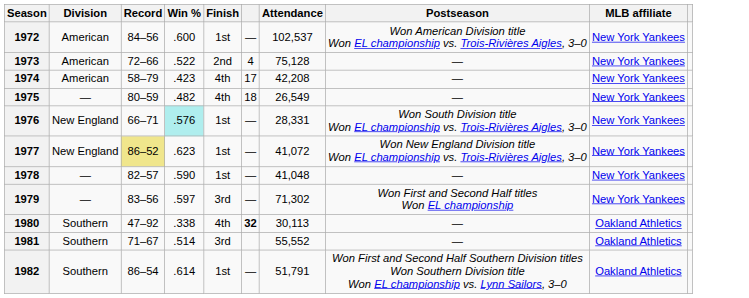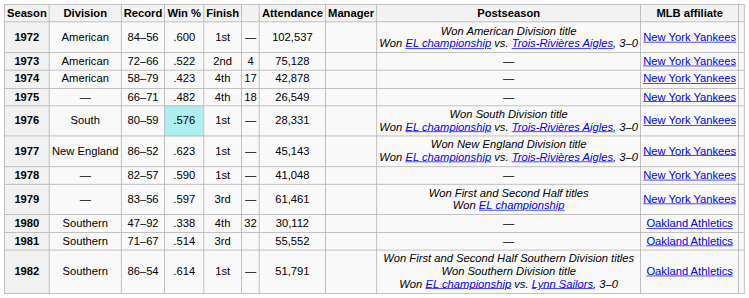 <table class="wikitable sortable plainrowheaders" style="text-align:center;">
 <tr>
 <th scope="col">Season</th>
 <th scope="col">Division</th>
 <th scope="col">Record</th>
 <th scope="col">Win %</th>
 <th scope="col">Finish</th>
 <th scope="col"></th>
 <th scope="col">Attendance</th>
+<th scope="col">Manager</th>
 <th scope="col">Postseason</th>
 <th scope="col">MLB affiliate</th>
 <th scope="col" class="unsortable"></th>
 </tr>
 <tr>
 <th scope="row" style="text-align:center">1972</th>
 <td>American</td>
 <td>84–56</td>
 <td>.600</td>
 <td>1st</td>
 <td>—</td>
 <td>102,537</td>
+<td></td>
 <td><em>Won American Division title<br>Won <a href='#'>EL championship</a> vs. <a href='#'>Trois-Rivières Aigles</a>, 3–0</em></td>
 <td><a href='#'>New York Yankees</a></td>
 <td></td>
 </tr>
 <tr>
 <th scope="row" style="text-align:center">1973</th>
 <td>American</td>
 <td>72–66</td>
 <td>.522</td>
 <td>2nd</td>
 <td>4</td>
 <td>75,128</td>
+<td></td>
 <td>—</td>
 <td><a href='#'>New York Yankees</a></td>
 <td></td>
 </tr>
 <tr>
 <th scope="row" style="text-align:center">1974</th>
 <td>American</td>
 <td>58–79</td>
 <td>.423</td>
 <td>4th</td>
 <td>17</td>
-<td>42,208</td>
+<td>42,878</td>
+<td></td>
 <td>—</td>
 <td><a href='#'>New York Yankees</a></td>
 <td></td>
 </tr>
 <tr>
 <th scope="row" style="text-align:center">1975</th>
 <td>—</td>
-<td>80–59</td>
+<td>66–71</td>
 <td>.482</td>
 <td>4th</td>
 <td>18</td>
 <td>26,549</td>
+<td></td>
 <td>—</td>
 <td><a href='#'>New York Yankees</a></td>
 <td></td>
 </tr>
 <tr>
 <th scope="row" style="text-align:center">1976</th>
-<td>New England</td>
-<td>66–71</td>
+<td>South</td>
+<td>80–59</td>
 <td style="background: paleturquoise;">.576</td>
 <td>1st</td>
 <td>—</td>
 <td>28,331</td>
+<td></td>
 <td><em>Won South Division title<br>Won <a href='#'>EL championship</a> vs. <a href='#'>Trois-Rivières Aigles</a>, 3–0</em></td>
 <td><a href='#'>New York Yankees</a></td>
 <td></td>
 </tr>
 <tr>
 <th scope="row" style="text-align:center">1977</th>
 <td>New England</td>
-<td style="background: khaki;">86–52</td>
+<td>86–52</td>
 <td>.623</td>
 <td>1st</td>
 <td>—</td>
-<td>41,072</td>
+<td>45,143</td>
+<td></td>
 <td><em>Won New England Division title<br>Won <a href='#'>EL championship</a> vs. <a href='#'>Trois-Rivières Aigles</a>, 3–0</em></td>
 <td><a href='#'>New York Yankees</a></td>
 <td></td>
 </tr>
 <tr>
 <th scope="row" style="text-align:center">1978</th>
 <td>—</td>
 <td>82–57</td>
 <td>.590</td>
 <td>1st</td>
 <td>—</td>
 <td>41,048</td>
+<td></td>
 <td>—</td>
 <td><a href='#'>New York Yankees</a></td>
 <td></td>
 </tr>
 <tr>
 <th scope="row" style="text-align:center">1979</th>
 <td>—</td>
 <td>83–56</td>
 <td>.597</td>
 <td>3rd</td>
 <td>—</td>
-<td>71,302</td>
+<td>61,461</td>
+<td></td>
 <td><em>Won First and Second Half titles<br>Won <a href='#'>EL championship</a></em></td>
 <td><a href='#'>New York Yankees</a></td>
 <td></td>
 </tr>
 <tr>
 <th scope="row" style="text-align:center">1980</th>
 <td>Southern</td>
 <td>47–92</td>
 <td>.338</td>
 <td>4th</td>
-<td><strong>32</strong></td>
-<td>30,113</td>
+<td>32</td>
+<td>30,112</td>
+<td></td>
 <td>—</td>
 <td><a href='#'>Oakland Athletics</a></td>
 <td></td>
 </tr>
 <tr>
 <th scope="row" style="text-align:center">1981</th>
 <td>Southern</td>
 <td>71–67</td>
 <td>.514</td>
 <td>3rd</td>
 <td></td>
 <td>55,552</td>
+<td></td>
 <td>—</td>
 <td><a href='#'>Oakland Athletics</a></td>
 <td></td>
 </tr>
 <tr>
 <th scope="row" style="text-align:center">1982</th>
 <td>Southern</td>
 <td>86–54</td>
 <td>.614</td>
 <td>1st</td>
 <td>—</td>
 <td>51,791</td>
+<td></td>
 <td><em>Won First and Second Half Southern Division titles<br>Won Southern Division title<br>Won <a href='#'>EL championship</a> vs. <a href='#'>Lynn Sailors</a>, 3–0</em></td>
 <td><a href='#'>Oakland Athletics</a></td>
 <td></td>
 </tr>
 </table>
